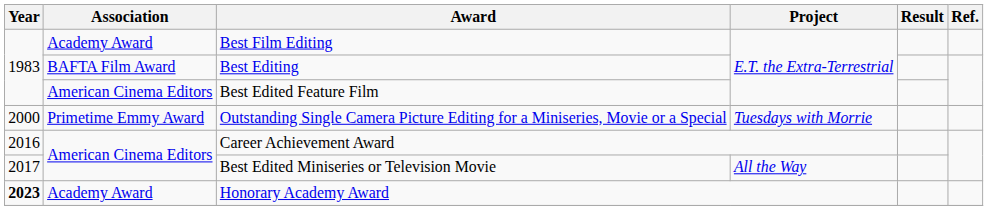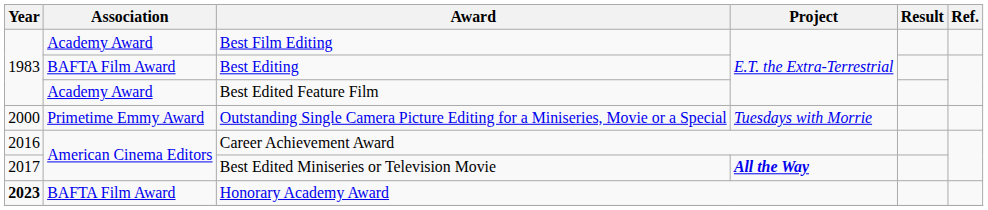 <table class="wikitable sortable">
 <tr>
 <th>Year</th>
 <th>Association</th>
 <th>Award</th>
 <th>Project</th>
 <th>Result</th>
 <th class="unsortable">Ref.</th>
 </tr>
 <tr>
 <td rowspan=3>1983</td>
 <td><a href='#'>Academy Award</a></td>
 <td><a href='#'>Best Film Editing</a></td>
 <td rowspan=3><em><a href='#'>E.T. the Extra-Terrestrial</a></em></td>
 <td></td>
 <td></td>
 </tr>
 <tr>
 <td><a href='#'>BAFTA Film Award</a></td>
 <td><a href='#'>Best Editing</a></td>
 <td></td>
 </tr>
 <tr>
-<td><a href='#'>American Cinema Editors</a></td>
+<td><a href='#'>Academy Award</a></td>
 <td>Best Edited Feature Film</td>
 <td></td>
 </tr>
 <tr>
 <td>2000</td>
 <td><a href='#'>Primetime Emmy Award</a></td>
 <td><a href='#'>Outstanding Single Camera Picture Editing for a Miniseries, Movie or a Special</a></td>
 <td><em><a href='#'>Tuesdays with Morrie</a></em></td>
 <td></td>
 <td></td>
 </tr>
 <tr>
 <td>2016</td>
 <td rowspan=2><a href='#'>American Cinema Editors</a></td>
 <td colspan=2>Career Achievement Award</td>
 <td></td>
 </tr>
 <tr>
 <td>2017</td>
 <td>Best Edited Miniseries or Television Movie</td>
-<td><em><a href='#'>All the Way</a></em></td>
+<td><strong><em><a href='#'>All the Way</a></em></strong></td>
 <td></td>
 </tr>
 <tr>
 <td><strong>2023</strong></td>
-<td><a href='#'>Academy Award</a></td>
+<td><a href='#'>BAFTA Film Award</a></td>
 <td colspan=2><a href='#'>Honorary Academy Award</a></td>
 <td></td>
 <td></td>
 </tr>
 <tr>
 </tr>
 </table>
